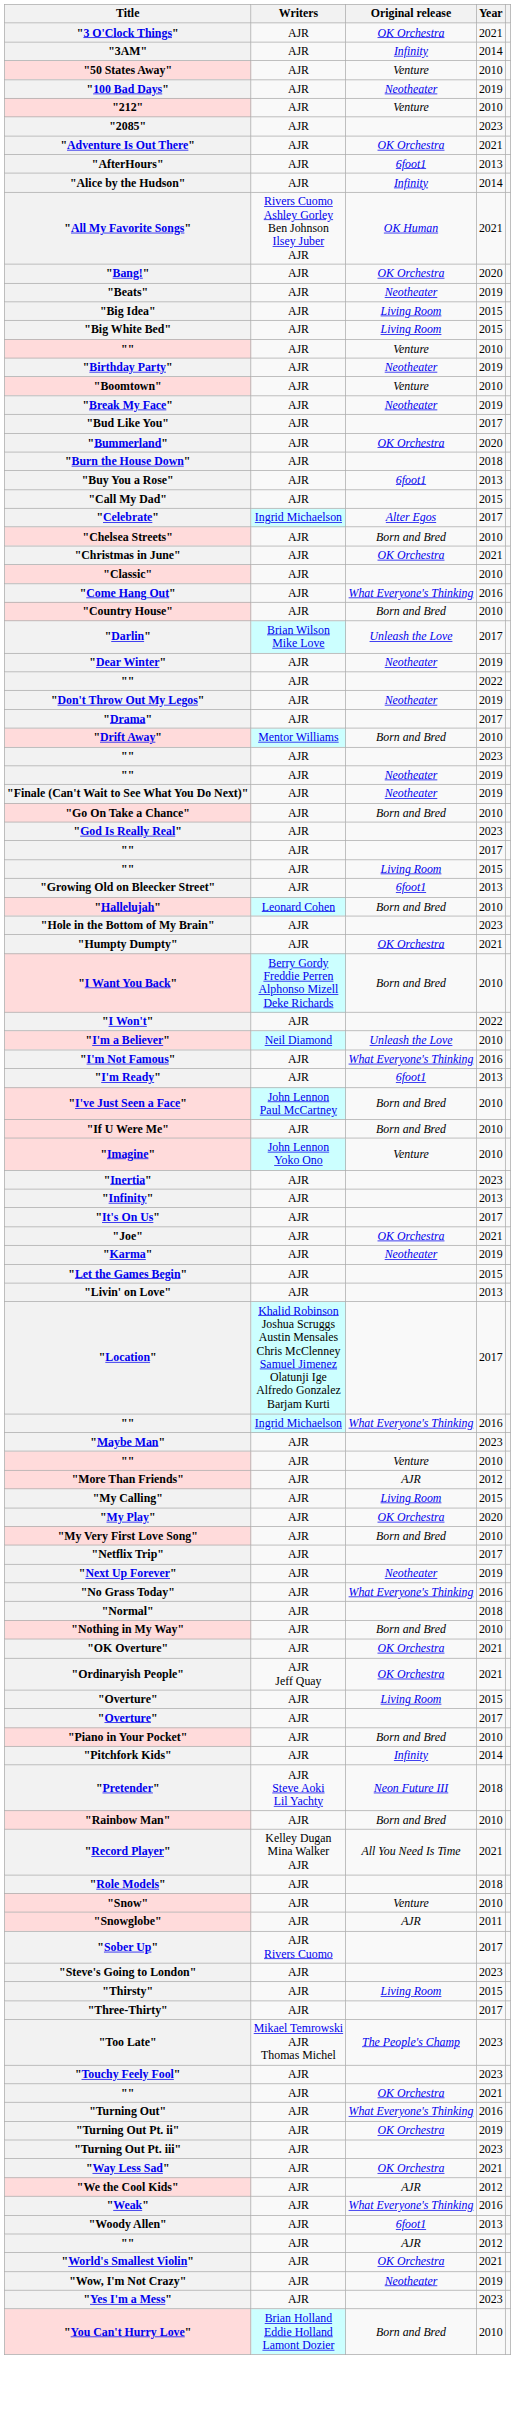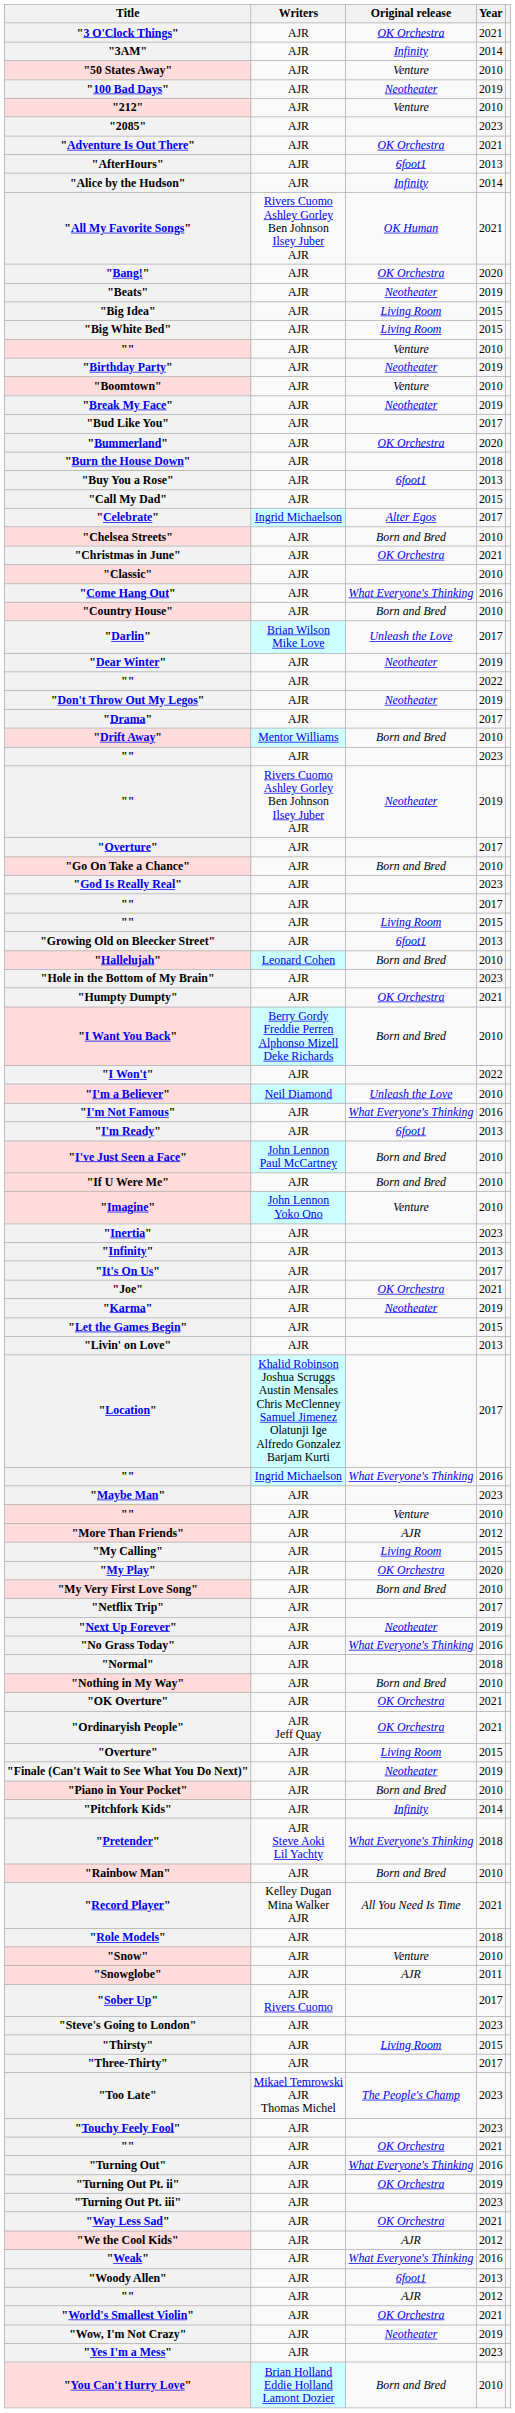 <table class="wikitable sortable plainrowheaders" style="border: none; text-align: center">
 <tr>
 <th scope="col">Title</th>
 <th scope="col" class="unsortable">Writers</th>
 <th scope="col">Original release</th>
 <th scope="col">Year</th>
 <th scope="col" class="unsortable"></th>
 </tr>
 <tr>
 <th scope="row">"<a href='#'>3 O'Clock Things</a>"</th>
 <td>AJR</td>
 <td><em><a href='#'>OK Orchestra</a></em></td>
 <td>2021</td>
 <td></td>
 </tr>
 <tr>
 <th scope="row">"3AM"</th>
 <td>AJR</td>
 <td><em><a href='#'>Infinity</a></em></td>
 <td>2014</td>
 <td></td>
 </tr>
 <tr>
 <th scope="row" style="background-color:#FFDBDB">"50 States Away" </th>
 <td>AJR</td>
 <td><em>Venture</em></td>
 <td>2010</td>
 <td></td>
 </tr>
 <tr>
 <th scope="row">"<a href='#'>100 Bad Days</a>"</th>
 <td>AJR</td>
 <td><em><a href='#'>Neotheater</a></em></td>
 <td>2019</td>
 <td></td>
 </tr>
 <tr>
 <th scope="row" style="background-color:#FFDBDB">"212" </th>
 <td>AJR</td>
 <td><em>Venture</em></td>
 <td>2010</td>
 <td></td>
 </tr>
 <tr>
 <th scope="row">"2085"</th>
 <td>AJR</td>
 <td><em></em></td>
 <td>2023</td>
 <td></td>
 </tr>
 <tr>
 <th scope="row">"<a href='#'>Adventure Is Out There</a>"</th>
 <td>AJR</td>
 <td><em><a href='#'>OK Orchestra</a></em></td>
 <td>2021</td>
 <td></td>
 </tr>
 <tr>
 <th scope="row">"AfterHours"</th>
 <td>AJR</td>
 <td><em><a href='#'>6foot1</a></em></td>
 <td>2013</td>
 <td></td>
 </tr>
 <tr>
 <th scope="row">"Alice by the Hudson"</th>
 <td>AJR</td>
 <td><em><a href='#'>Infinity</a></em></td>
 <td>2014</td>
 <td></td>
 </tr>
 <tr>
 <th scope="row">"<a href='#'>All My Favorite Songs</a>"<br></th>
 <td><a href='#'>Rivers Cuomo</a><br><a href='#'>Ashley Gorley</a><br>Ben Johnson<br><a href='#'>Ilsey Juber</a><br>AJR</td>
 <td><em><a href='#'>OK Human</a></em></td>
 <td>2021</td>
 <td></td>
 </tr>
 <tr>
 <th scope="row">"<a href='#'>Bang!</a>"</th>
 <td>AJR</td>
 <td><em><a href='#'>OK Orchestra</a></em></td>
 <td>2020</td>
 <td></td>
 </tr>
 <tr>
 <th scope="row">"Beats"</th>
 <td>AJR</td>
 <td><em><a href='#'>Neotheater</a></em></td>
 <td>2019</td>
 <td></td>
 </tr>
 <tr>
 <th scope="row">"Big Idea"</th>
 <td>AJR</td>
 <td><em><a href='#'>Living Room</a></em></td>
 <td>2015</td>
 <td></td>
 </tr>
 <tr>
 <th scope="row">"Big White Bed"</th>
 <td>AJR</td>
 <td><em><a href='#'>Living Room</a></em></td>
 <td>2015</td>
 <td></td>
 </tr>
 <tr>
 <th scope="row" style="background-color:#FFDBDB">"" </th>
 <td>AJR</td>
 <td><em>Venture</em></td>
 <td>2010</td>
 <td></td>
 </tr>
 <tr>
 <th scope="row">"<a href='#'>Birthday Party</a>"</th>
 <td>AJR</td>
 <td><em><a href='#'>Neotheater</a></em></td>
 <td>2019</td>
 <td></td>
 </tr>
 <tr>
 <th scope="row" style="background-color:#FFDBDB">"Boomtown" </th>
 <td>AJR</td>
 <td><em>Venture</em></td>
 <td>2010</td>
 <td></td>
 </tr>
 <tr>
 <th scope="row">"<a href='#'>Break My Face</a>"</th>
 <td>AJR</td>
 <td><em><a href='#'>Neotheater</a></em></td>
 <td>2019</td>
 <td></td>
 </tr>
 <tr>
 <th scope="row">"Bud Like You"</th>
 <td>AJR</td>
 <td><em></em></td>
 <td>2017</td>
 <td></td>
 </tr>
 <tr>
 <th scope="row">"<a href='#'>Bummerland</a>"</th>
 <td>AJR</td>
 <td><em><a href='#'>OK Orchestra</a></em></td>
 <td>2020</td>
 <td></td>
 </tr>
 <tr>
 <th scope="row">"<a href='#'>Burn the House Down</a>"</th>
 <td>AJR</td>
 <td><em></em></td>
 <td>2018</td>
 <td></td>
 </tr>
 <tr>
 <th scope="row">"Buy You a Rose"</th>
 <td>AJR</td>
 <td><em><a href='#'>6foot1</a></em></td>
 <td>2013</td>
 <td></td>
 </tr>
 <tr>
 <th scope="row">"Call My Dad"</th>
 <td>AJR</td>
 <td><em></em></td>
 <td>2015</td>
 <td></td>
 </tr>
 <tr>
 <th scope="row">"<a href='#'>Celebrate</a>"<br></th>
 <td style="background-color:#CCFFFF"><a href='#'>Ingrid Michaelson</a> </td>
 <td><em><a href='#'>Alter Egos</a></em></td>
 <td>2017</td>
 <td></td>
 </tr>
 <tr>
 <th scope="row" style="background-color:#FFDBDB">"Chelsea Streets" </th>
 <td>AJR</td>
 <td><em>Born and Bred</em></td>
 <td>2010</td>
 <td></td>
 </tr>
 <tr>
 <th scope="row">"Christmas in June"</th>
 <td>AJR</td>
 <td><em><a href='#'>OK Orchestra</a></em></td>
 <td>2021</td>
 <td></td>
 </tr>
 <tr>
 <th scope="row" style="background-color:#FFDBDB">"Classic" </th>
 <td>AJR</td>
 <td></td>
 <td>2010</td>
 <td></td>
 </tr>
 <tr>
 <th scope="row">"<a href='#'>Come Hang Out</a>"</th>
 <td>AJR</td>
 <td><em><a href='#'>What Everyone's Thinking</a></em></td>
 <td>2016</td>
 <td></td>
 </tr>
 <tr>
 <th scope="row" style="background-color:#FFDBDB">"Country House" </th>
 <td>AJR</td>
 <td><em>Born and Bred</em></td>
 <td>2010</td>
 <td></td>
 </tr>
 <tr>
 <th scope="row">"<a href='#'>Darlin</a>"<br></th>
 <td style="background-color:#CCFFFF"><a href='#'>Brian Wilson</a><br><a href='#'>Mike Love</a> </td>
 <td><em><a href='#'>Unleash the Love</a></em></td>
 <td>2017</td>
 <td></td>
 </tr>
 <tr>
 <th scope="row">"<a href='#'>Dear Winter</a>"</th>
 <td>AJR</td>
 <td><em><a href='#'>Neotheater</a></em></td>
 <td>2019</td>
 <td></td>
 </tr>
 <tr>
 <th scope="row">""</th>
 <td>AJR</td>
 <td><em></em></td>
 <td>2022</td>
 <td></td>
 </tr>
 <tr>
 <th scope="row">"<a href='#'>Don't Throw Out My Legos</a>"</th>
 <td>AJR</td>
 <td><em><a href='#'>Neotheater</a></em></td>
 <td>2019</td>
 <td></td>
 </tr>
 <tr>
 <th scope="row">"<a href='#'>Drama</a>"</th>
 <td>AJR</td>
 <td><em></em></td>
 <td>2017</td>
 <td></td>
 </tr>
 <tr>
 <th scope="row" style="background-color:#FFDBDB">"<a href='#'>Drift Away</a>" </th>
 <td style="background-color:#CCFFFF"><a href='#'>Mentor Williams</a> </td>
 <td><em>Born and Bred</em></td>
 <td>2010</td>
 <td></td>
 </tr>
 <tr>
 <th scope="row">""</th>
 <td>AJR</td>
 <td><em></em></td>
 <td>2023</td>
 <td></td>
 </tr>
 <tr>
 <th scope="row">""</th>
-<td>AJR</td>
+<td><a href='#'>Rivers Cuomo</a><br><a href='#'>Ashley Gorley</a><br>Ben Johnson<br><a href='#'>Ilsey Juber</a><br>AJR</td>
 <td><em><a href='#'>Neotheater</a></em></td>
 <td>2019</td>
 <td></td>
 </tr>
 <tr>
-<th scope="row">"Finale (Can't Wait to See What You Do Next)"</th>
+<th scope="row">"<a href='#'>Overture</a>"</th>
 <td>AJR</td>
-<td><em><a href='#'>Neotheater</a></em></td>
-<td>2019</td>
+<td><em></em></td>
+<td>2017</td>
 <td></td>
 </tr>
 <tr>
 <th scope="row" style="background-color:#FFDBDB">"Go On Take a Chance" </th>
 <td>AJR</td>
 <td><em>Born and Bred</em></td>
 <td>2010</td>
 <td></td>
 </tr>
 <tr>
 <th scope="row">"<a href='#'>God Is Really Real</a>"</th>
 <td>AJR</td>
 <td><em></em></td>
 <td>2023</td>
 <td></td>
 </tr>
 <tr>
 <th scope="row">""</th>
 <td>AJR</td>
 <td><em></em></td>
 <td>2017</td>
 <td></td>
 </tr>
 <tr>
 <th scope="row">""</th>
 <td>AJR</td>
 <td><em><a href='#'>Living Room</a></em></td>
 <td>2015</td>
 <td></td>
 </tr>
 <tr>
 <th scope="row">"Growing Old on Bleecker Street"</th>
 <td>AJR</td>
 <td><em><a href='#'>6foot1</a></em></td>
 <td>2013</td>
 <td></td>
 </tr>
 <tr>
 <th scope="row" style="background-color:#FFDBDB">"<a href='#'>Hallelujah</a>" </th>
 <td style="background-color:#CCFFFF"><a href='#'>Leonard Cohen</a> </td>
 <td><em>Born and Bred</em></td>
 <td>2010</td>
 <td></td>
 </tr>
 <tr>
 <th scope="row">"Hole in the Bottom of My Brain"</th>
 <td>AJR</td>
 <td><em></em></td>
 <td>2023</td>
 <td></td>
 </tr>
 <tr>
 <th scope="row">"Humpty Dumpty"</th>
 <td>AJR</td>
 <td><em><a href='#'>OK Orchestra</a></em></td>
 <td>2021</td>
 <td></td>
 </tr>
 <tr>
 <th scope="row" style="background-color:#FFDBDB">"<a href='#'>I Want You Back</a>" </th>
 <td style="background-color:#CCFFFF"><a href='#'>Berry Gordy</a><br><a href='#'>Freddie Perren</a><br><a href='#'>Alphonso Mizell</a><br><a href='#'>Deke Richards</a> </td>
 <td><em>Born and Bred</em></td>
 <td>2010</td>
 <td></td>
 </tr>
 <tr>
 <th scope="row">"<a href='#'>I Won't</a>"</th>
 <td>AJR</td>
 <td><em></em></td>
 <td>2022</td>
 <td></td>
 </tr>
 <tr>
 <th scope="row" style="background-color:#FFDBDB">"<a href='#'>I'm a Believer</a>" </th>
 <td style="background-color:#CCFFFF"><a href='#'>Neil Diamond</a> </td>
 <td><em><a href='#'>Unleash the Love</a></em></td>
 <td>2010</td>
 <td></td>
 </tr>
 <tr>
 <th scope="row">"<a href='#'>I'm Not Famous</a>"</th>
 <td>AJR</td>
 <td><em><a href='#'>What Everyone's Thinking</a></em></td>
 <td>2016</td>
 <td></td>
 </tr>
 <tr>
 <th scope="row">"<a href='#'>I'm Ready</a>"</th>
 <td>AJR</td>
 <td><em><a href='#'>6foot1</a></em></td>
 <td>2013</td>
 <td></td>
 </tr>
 <tr>
 <th scope="row" style="background-color:#FFDBDB">"<a href='#'>I've Just Seen a Face</a>" </th>
 <td style="background-color:#CCFFFF"><a href='#'>John Lennon<br>Paul McCartney</a> </td>
 <td><em>Born and Bred</em></td>
 <td>2010</td>
 <td></td>
 </tr>
 <tr>
 <th scope="row" style="background-color:#FFDBDB">"If U Were Me" </th>
 <td>AJR</td>
 <td><em>Born and Bred</em></td>
 <td>2010</td>
 <td></td>
 </tr>
 <tr>
 <th scope="row" style="background-color:#FFDBDB">"<a href='#'>Imagine</a>" </th>
 <td style="background-color:#CCFFFF"><a href='#'>John Lennon</a><br><a href='#'>Yoko Ono</a> </td>
 <td><em>Venture</em></td>
 <td>2010</td>
 <td></td>
 </tr>
 <tr>
 <th scope="row">"<a href='#'>Inertia</a>"</th>
 <td>AJR</td>
 <td><em></em></td>
 <td>2023</td>
 <td></td>
 </tr>
 <tr>
 <th scope="row">"<a href='#'>Infinity</a>"</th>
 <td>AJR</td>
 <td></td>
 <td>2013</td>
 <td></td>
 </tr>
 <tr>
 <th scope="row">"<a href='#'>It's On Us</a>"</th>
 <td>AJR</td>
 <td></td>
 <td>2017</td>
 <td></td>
 </tr>
 <tr>
 <th scope="row">"Joe"</th>
 <td>AJR</td>
 <td><em><a href='#'>OK Orchestra</a></em></td>
 <td>2021</td>
 <td></td>
 </tr>
 <tr>
 <th scope="row">"<a href='#'>Karma</a>"</th>
 <td>AJR</td>
 <td><em><a href='#'>Neotheater</a></em></td>
 <td>2019</td>
 <td></td>
 </tr>
 <tr>
 <th scope="row">"<a href='#'>Let the Games Begin</a>"</th>
 <td>AJR</td>
 <td></td>
 <td>2015</td>
 <td></td>
 </tr>
 <tr>
 <th scope="row">"Livin' on Love"</th>
 <td>AJR</td>
 <td></td>
 <td>2013</td>
 <td></td>
 </tr>
 <tr>
 <th scope="row">"<a href='#'>Location</a>"<br></th>
 <td style="background-color:#CCFFFF"><a href='#'>Khalid Robinson</a><br>Joshua Scruggs<br>Austin Mensales<br>Chris McClenney<br><a href='#'>Samuel Jimenez</a><br>Olatunji Ige<br>Alfredo Gonzalez<br>Barjam Kurti</td>
 <td></td>
 <td>2017</td>
 <td></td>
 </tr>
 <tr>
 <th scope="row">""<br></th>
 <td style="background-color:#CCFFFF"><a href='#'>Ingrid Michaelson</a> </td>
 <td><em><a href='#'>What Everyone's Thinking</a></em></td>
 <td>2016</td>
 <td></td>
 </tr>
 <tr>
 <th scope="row">"<a href='#'>Maybe Man</a>"</th>
 <td>AJR</td>
 <td><em></em></td>
 <td>2023</td>
 <td></td>
 </tr>
 <tr>
 <th scope="row" style="background-color:#FFDBDB">"" </th>
 <td>AJR</td>
 <td><em>Venture</em></td>
 <td>2010</td>
 <td></td>
 </tr>
 <tr>
 <th scope="row" style="background-color:#FFDBDB">"More Than Friends" </th>
 <td>AJR</td>
 <td><em>AJR</em></td>
 <td>2012</td>
 <td></td>
 </tr>
 <tr>
 <th scope="row">"My Calling"</th>
 <td>AJR</td>
 <td><em><a href='#'>Living Room</a></em></td>
 <td>2015</td>
 <td></td>
 </tr>
 <tr>
 <th scope="row">"<a href='#'>My Play</a>"</th>
 <td>AJR</td>
 <td><em><a href='#'>OK Orchestra</a></em></td>
 <td>2020</td>
 <td></td>
 </tr>
 <tr>
 <th scope="row" style="background-color:#FFDBDB">"My Very First Love Song" </th>
 <td>AJR</td>
 <td><em>Born and Bred</em></td>
 <td>2010</td>
 <td></td>
 </tr>
 <tr>
 <th scope="row">"Netflix Trip"</th>
 <td>AJR</td>
 <td><em></em></td>
 <td>2017</td>
 <td></td>
 </tr>
 <tr>
 <th scope="row">"<a href='#'>Next Up Forever</a>"</th>
 <td>AJR</td>
 <td><em><a href='#'>Neotheater</a></em></td>
 <td>2019</td>
 <td></td>
 </tr>
 <tr>
 <th scope="row">"No Grass Today"</th>
 <td>AJR</td>
 <td><em><a href='#'>What Everyone's Thinking</a></em></td>
 <td>2016</td>
 <td></td>
 </tr>
 <tr>
 <th scope="row">"Normal"</th>
 <td>AJR</td>
 <td><em></em></td>
 <td>2018</td>
 <td></td>
 </tr>
 <tr>
 <th scope="row" style="background-color:#FFDBDB">"Nothing in My Way" </th>
 <td>AJR</td>
 <td><em>Born and Bred</em></td>
 <td>2010</td>
 <td></td>
 </tr>
 <tr>
 <th scope="row">"OK Overture"</th>
 <td>AJR</td>
 <td><em><a href='#'>OK Orchestra</a></em></td>
 <td>2021</td>
 <td></td>
 </tr>
 <tr>
 <th scope="row">"Ordinaryish People"<br></th>
 <td>AJR<br>Jeff Quay</td>
 <td><em><a href='#'>OK Orchestra</a></em></td>
 <td>2021</td>
 <td></td>
 </tr>
 <tr>
 <th scope="row">"Overture"</th>
 <td>AJR</td>
 <td><em><a href='#'>Living Room</a></em></td>
 <td>2015</td>
 <td></td>
 </tr>
 <tr>
-<th scope="row">"<a href='#'>Overture</a>"</th>
+<th scope="row">"Finale (Can't Wait to See What You Do Next)"</th>
 <td>AJR</td>
-<td><em></em></td>
-<td>2017</td>
+<td><em><a href='#'>Neotheater</a></em></td>
+<td>2019</td>
 <td></td>
 </tr>
 <tr>
 <th scope="row" style="background-color:#FFDBDB">"Piano in Your Pocket" </th>
 <td>AJR</td>
 <td><em>Born and Bred</em></td>
 <td>2010</td>
 <td></td>
 </tr>
 <tr>
 <th scope="row">"Pitchfork Kids"</th>
 <td>AJR</td>
 <td><em><a href='#'>Infinity</a></em></td>
 <td>2014</td>
 <td></td>
 </tr>
 <tr>
 <th scope="row">"<a href='#'>Pretender</a>"<br></th>
 <td>AJR<br><a href='#'>Steve Aoki</a><br><a href='#'>Lil Yachty</a></td>
-<td><em><a href='#'>Neon Future III</a></em></td>
+<td><em><a href='#'>What Everyone's Thinking</a></em></td>
 <td>2018</td>
 <td></td>
 </tr>
 <tr>
 <th scope="row" style="background-color:#FFDBDB">"Rainbow Man" </th>
 <td>AJR</td>
 <td><em>Born and Bred</em></td>
 <td>2010</td>
 <td></td>
 </tr>
 <tr>
 <th scope="row">"<a href='#'>Record Player</a>"<br></th>
 <td>Kelley Dugan<br>Mina Walker<br>AJR</td>
 <td><em>All You Need Is Time</em></td>
 <td>2021</td>
 <td></td>
 </tr>
 <tr>
 <th scope="row">"<a href='#'>Role Models</a>"</th>
 <td>AJR</td>
 <td><em></em></td>
 <td>2018</td>
 <td></td>
 </tr>
 <tr>
 <th scope="row" style="background-color:#FFDBDB">"Snow" </th>
 <td>AJR</td>
 <td><em>Venture</em></td>
 <td>2010</td>
 <td></td>
 </tr>
 <tr>
 <th scope="row" style="background-color:#FFDBDB">"Snowglobe" </th>
 <td>AJR</td>
 <td><em>AJR</em></td>
 <td>2011</td>
 <td></td>
 </tr>
 <tr>
 <th scope="row">"<a href='#'>Sober Up</a>"<br></th>
 <td>AJR<br><a href='#'>Rivers Cuomo</a></td>
 <td><em></em></td>
 <td>2017</td>
 <td></td>
 </tr>
 <tr>
 <th scope="row">"Steve's Going to London"</th>
 <td>AJR</td>
 <td><em></em></td>
 <td>2023</td>
 <td></td>
 </tr>
 <tr>
 <th scope="row">"Thirsty"</th>
 <td>AJR</td>
 <td><em><a href='#'>Living Room</a></em></td>
 <td>2015</td>
 <td></td>
 </tr>
 <tr>
 <th scope="row">"Three-Thirty"</th>
 <td>AJR</td>
 <td><em></em></td>
 <td>2017</td>
 <td></td>
 </tr>
 <tr>
 <th scope="row">"Too Late"<br></th>
 <td><a href='#'>Mikael Temrowski</a><br>AJR<br>Thomas Michel</td>
 <td><em><a href='#'>The People's Champ</a></em></td>
 <td>2023</td>
 <td></td>
 </tr>
 <tr>
 <th scope="row">"<a href='#'>Touchy Feely Fool</a>"</th>
 <td>AJR</td>
 <td><em></em></td>
 <td>2023</td>
 <td></td>
 </tr>
 <tr>
 <th scope="row">""</th>
 <td>AJR</td>
 <td><em><a href='#'>OK Orchestra</a></em></td>
 <td>2021</td>
 <td></td>
 </tr>
 <tr>
 <th scope="row">"Turning Out"</th>
 <td>AJR</td>
 <td><em><a href='#'>What Everyone's Thinking</a></em></td>
 <td>2016</td>
 <td></td>
 </tr>
 <tr>
 <th scope="row">"Turning Out Pt. ii"</th>
 <td>AJR</td>
 <td><em><a href='#'>OK Orchestra</a></em></td>
 <td>2019</td>
 <td></td>
 </tr>
 <tr>
 <th scope="row">"Turning Out Pt. iii"</th>
 <td>AJR</td>
 <td><em></em></td>
 <td>2023</td>
 <td></td>
 </tr>
 <tr>
 <th scope="row">"<a href='#'>Way Less Sad</a>"</th>
 <td>AJR</td>
 <td><em><a href='#'>OK Orchestra</a></em></td>
 <td>2021</td>
 <td></td>
 </tr>
 <tr>
 <th scope="row" style="background-color:#FFDBDB">"We the Cool Kids" </th>
 <td>AJR</td>
 <td><em>AJR</em></td>
 <td>2012</td>
 <td></td>
 </tr>
 <tr>
 <th scope="row">"<a href='#'>Weak</a>"</th>
 <td>AJR</td>
 <td><em><a href='#'>What Everyone's Thinking</a></em></td>
 <td>2016</td>
 <td></td>
 </tr>
 <tr>
 <th scope="row">"Woody Allen"</th>
 <td>AJR</td>
 <td><em><a href='#'>6foot1</a></em></td>
 <td>2013</td>
 <td></td>
 </tr>
 <tr>
 <th scope="row">""</th>
 <td>AJR</td>
 <td><em>AJR</em></td>
 <td>2012</td>
 <td></td>
 </tr>
 <tr>
 <th scope="row">"<a href='#'>World's Smallest Violin</a>"</th>
 <td>AJR</td>
 <td><em><a href='#'>OK Orchestra</a></em></td>
 <td>2021</td>
 <td></td>
 </tr>
 <tr>
 <th scope="row">"Wow, I'm Not Crazy"</th>
 <td>AJR</td>
 <td><em><a href='#'>Neotheater</a></em></td>
 <td>2019</td>
 <td></td>
 </tr>
 <tr>
 <th scope="row">"<a href='#'>Yes I'm a Mess</a>"</th>
 <td>AJR</td>
 <td><em></em></td>
 <td>2023</td>
 <td></td>
 </tr>
 <tr>
 <th scope="row" style="background-color:#FFDBDB">"<a href='#'>You Can't Hurry Love</a>" </th>
 <td style="background-color:#CCFFFF"><a href='#'>Brian Holland<br>Eddie Holland<br>Lamont Dozier</a> </td>
 <td><em>Born and Bred</em></td>
 <td>2010</td>
 <td></td>
 </tr>
 </table>
